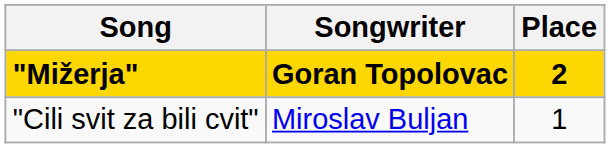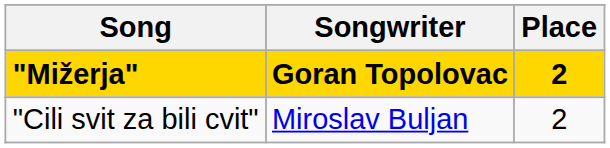 <table class="sortable wikitable" style="margin: 1em auto 1em auto; text-align:center">
 <tr>
 <th>Song</th>
 <th>Songwriter</th>
 <th>Place</th>
 </tr>
 <tr style="font-weight:bold; background:gold;">
 <td align="left">"Mižerja"</td>
 <td align="left">Goran Topolovac</td>
 <td>2</td>
 </tr>
 <tr>
 <td align="left">"Cili svit za bili cvit"</td>
 <td align="left"><a href='#'>Miroslav Buljan</a></td>
-<td>1</td>
+<td>2</td>
 </tr>
 </table>
